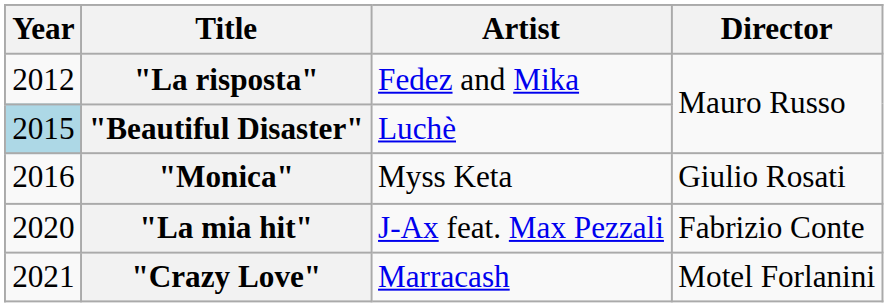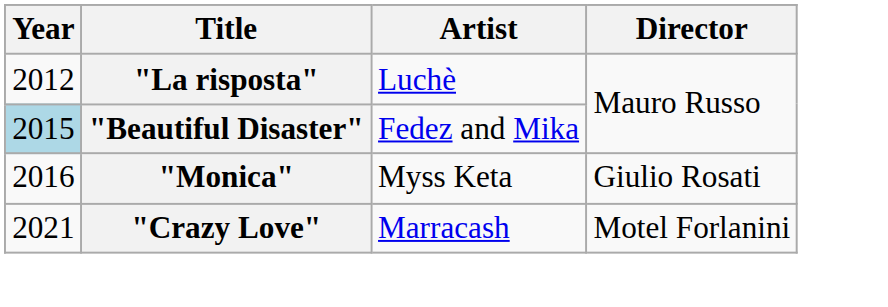 <table class="wikitable plainrowheaders">
 <tr>
 <th scope="col">Year</th>
 <th scope="col">Title</th>
 <th scope="col">Artist</th>
 <th scope="col">Director</th>
 </tr>
 <tr>
 <td>2012</td>
 <th scope="row">"La risposta"</th>
-<td><a href='#'>Fedez</a> and <a href='#'>Mika</a></td>
+<td><a href='#'>Luchè</a></td>
 <td rowspan="2">Mauro Russo</td>
 </tr>
 <tr>
 <td style="background: lightblue;">2015</td>
 <th scope="row">"Beautiful Disaster"</th>
-<td><a href='#'>Luchè</a></td>
+<td><a href='#'>Fedez</a> and <a href='#'>Mika</a></td>
 </tr>
 <tr>
 <td>2016</td>
 <th scope="row">"Monica"</th>
 <td>Myss Keta</td>
 <td>Giulio Rosati</td>
 </tr>
 <tr>
-<td>2020</td>
-<th scope="row">"La mia hit"</th>
-<td><a href='#'>J-Ax</a> feat. <a href='#'>Max Pezzali</a></td>
-<td>Fabrizio Conte</td>
-</tr>
-<tr>
 <td>2021</td>
 <th scope="row">"Crazy Love"</th>
 <td><a href='#'>Marracash</a></td>
 <td>Motel Forlanini</td>
 </tr>
 </table>
